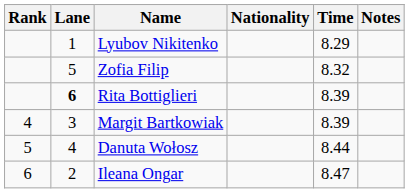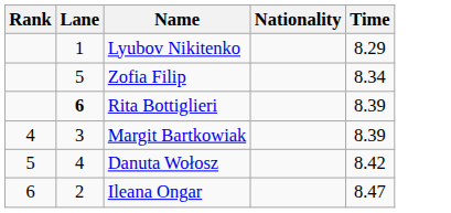 <table class="wikitable sortable" style="text-align:center">
 <tr>
 <th>Rank</th>
 <th>Lane</th>
 <th>Name</th>
 <th>Nationality</th>
 <th>Time</th>
-<th>Notes</th>
 </tr>
 <tr>
 <td></td>
 <td>1</td>
 <td align="left"><a href='#'>Lyubov Nikitenko</a></td>
 <td align=left></td>
 <td>8.29</td>
-<td></td>
 </tr>
 <tr>
 <td></td>
 <td>5</td>
 <td align="left"><a href='#'>Zofia Filip</a></td>
 <td align=left></td>
-<td>8.32</td>
-<td></td>
+<td>8.34</td>
 </tr>
 <tr>
 <td></td>
 <td><strong>6</strong></td>
 <td align="left"><a href='#'>Rita Bottiglieri</a></td>
 <td align=left></td>
 <td>8.39</td>
-<td></td>
 </tr>
 <tr>
 <td>4</td>
 <td>3</td>
 <td align="left"><a href='#'>Margit Bartkowiak</a></td>
 <td align=left></td>
 <td>8.39</td>
-<td></td>
 </tr>
 <tr>
 <td>5</td>
 <td>4</td>
 <td align="left"><a href='#'>Danuta Wołosz</a></td>
 <td align=left></td>
-<td>8.44</td>
-<td></td>
+<td>8.42</td>
 </tr>
 <tr>
 <td>6</td>
 <td>2</td>
 <td align="left"><a href='#'>Ileana Ongar</a></td>
 <td align=left></td>
 <td>8.47</td>
-<td></td>
 </tr>
 </table>
